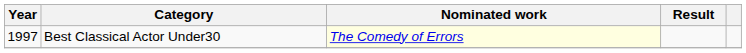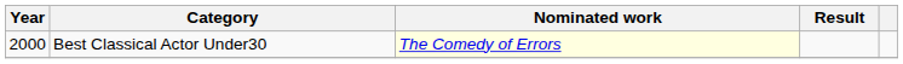 <table class=wikitable>
 <tr>
 <th scope="col" style="width:1em;">Year</th>
 <th scope="col" style="width:29em;">Category</th>
 <th scope="col" style="width:34em;">Nominated work</th>
 <th scope="col" style="width:5em;">Result</th>
 <th scope="col" style="width:1em;"></th>
 </tr>
 <tr>
-<td>1997</td>
+<td>2000</td>
 <td>Best Classical Actor Under30</td>
 <td style="background: lightyellow;"><em><a href='#'>The Comedy of Errors</a></em></td>
 <td></td>
 <td></td>
 </tr>
 <tr>
 </tr>
 </table>
